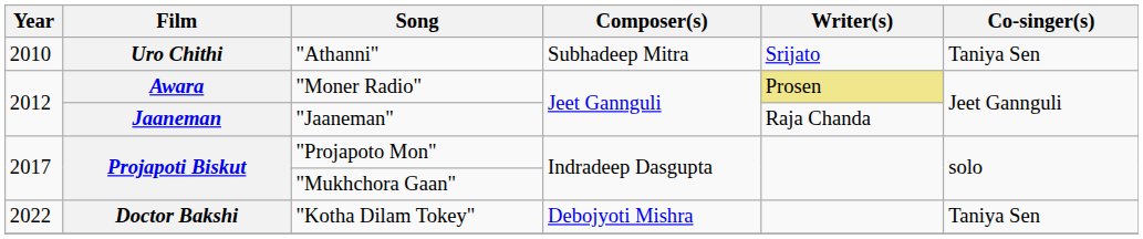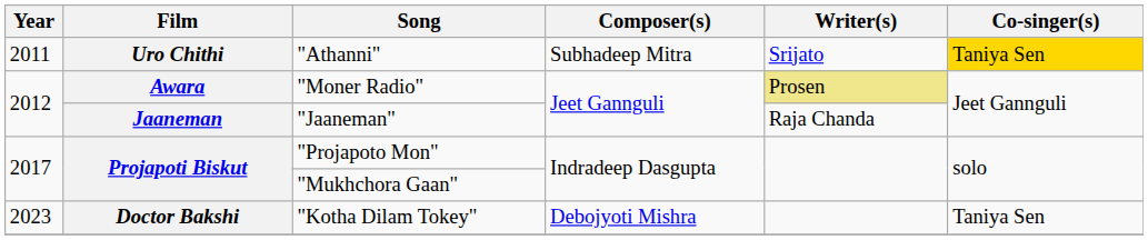 <table class="wikitable plainrowheaders" width="100%" textcolor:#000;">
 <tr>
 <th scope="col" width=5%><strong>Year</strong></th>
 <th scope="col" width=20%><strong>Film</strong></th>
 <th scope="col" width=22%><strong>Song</strong></th>
 <th scope="col" width=19%><strong>Composer(s)</strong></th>
 <th scope="col" width=16%><strong>Writer(s)</strong></th>
 <th scope="col" width=17%><strong>Co-singer(s)</strong></th>
 </tr>
 <tr>
-<td>2010</td>
+<td>2011</td>
 <th><em>Uro Chithi</em></th>
 <td>"Athanni"</td>
 <td>Subhadeep Mitra</td>
 <td><a href='#'>Srijato</a></td>
-<td>Taniya Sen</td>
+<td style="background: gold;">Taniya Sen</td>
 </tr>
 <tr>
 <td rowspan="2">2012</td>
 <th><em><a href='#'>Awara</a></em></th>
 <td>"Moner Radio"</td>
 <td rowspan="2"><a href='#'>Jeet Gannguli</a></td>
 <td style="background: khaki;">Prosen</td>
 <td rowspan="2">Jeet Gannguli</td>
 </tr>
 <tr>
 <th><em><a href='#'>Jaaneman</a></em></th>
 <td>"Jaaneman"</td>
 <td>Raja Chanda</td>
 </tr>
 <tr>
 <td rowspan=2>2017</td>
 <th rowspan="2"><em><a href='#'>Projapoti Biskut</a></em></th>
 <td>"Projapoto Mon"</td>
 <td rowspan=2>Indradeep Dasgupta</td>
 <td rowspan=2></td>
 <td rowspan=2>solo</td>
 </tr>
 <tr>
 <td>"Mukhchora Gaan"</td>
 </tr>
 <tr>
-<td>2022</td>
+<td>2023</td>
 <th><em>Doctor Bakshi</em></th>
 <td>"Kotha Dilam Tokey"</td>
 <td><a href='#'>Debojyoti Mishra</a></td>
 <td></td>
 <td>Taniya Sen</td>
 </tr>
 <tr>
 </tr>
 </table>
